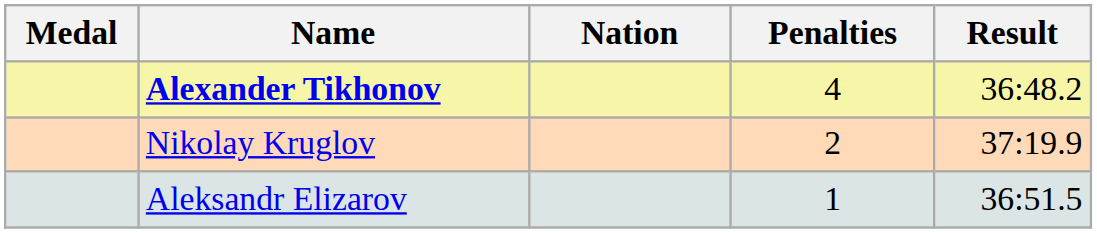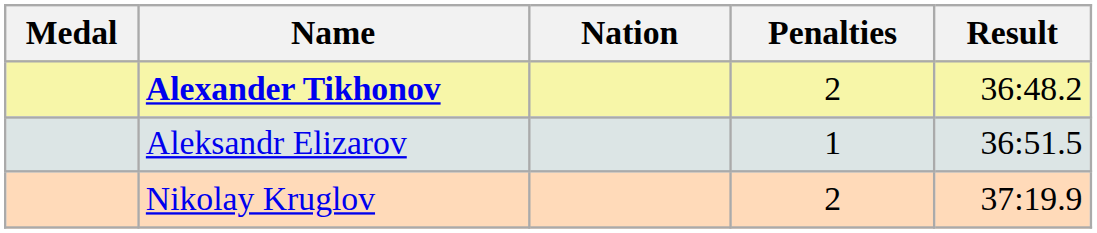 <table class=wikitable style="border:1px solid #AAAAAA;font-size:90%">
 <tr bgcolor="#E4E4E4">
 <th style="border-bottom:1px solid #AAAAAA" width=50>Medal</th>
 <th style="border-bottom:1px solid #AAAAAA" width=160>Name</th>
 <th style="border-bottom:1px solid #AAAAAA" width=80>Nation</th>
 <th style="border-bottom:1px solid #AAAAAA" width=80>Penalties</th>
 <th style="border-bottom:1px solid #AAAAAA" width=60>Result</th>
 </tr>
 <tr bgcolor="#F7F6A8">
 <td align="center"></td>
 <td><strong><a href='#'>Alexander Tikhonov</a></strong></td>
 <td align="center"></td>
-<td align="center">4</td>
+<td align="center">2</td>
 <td align="right">36:48.2</td>
+</tr>
+<tr bgcolor="#DCE5E5">
+<td align="center"></td>
+<td><a href='#'>Aleksandr Elizarov</a></td>
+<td align="center"></td>
+<td align="center">1</td>
+<td align="right">36:51.5</td>
 </tr>
 <tr bgcolor="#FFDAB9">
 <td align="center"></td>
 <td><a href='#'>Nikolay Kruglov</a></td>
 <td align="center"></td>
 <td align="center">2</td>
 <td align="right">37:19.9</td>
 </tr>
-<tr bgcolor="#DCE5E5">
-<td align="center"></td>
-<td><a href='#'>Aleksandr Elizarov</a></td>
-<td align="center"></td>
-<td align="center">1</td>
-<td align="right">36:51.5</td>
-</tr>
 </table>
